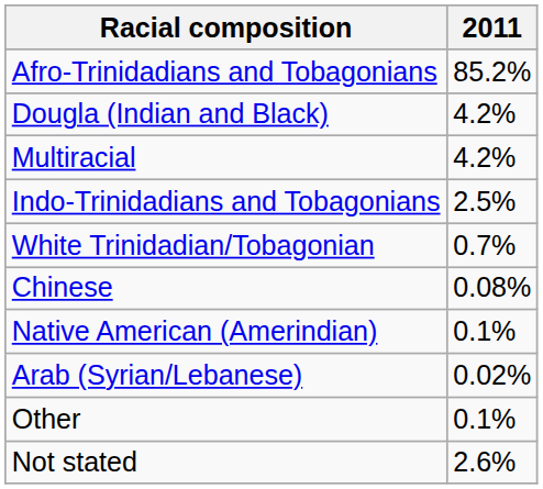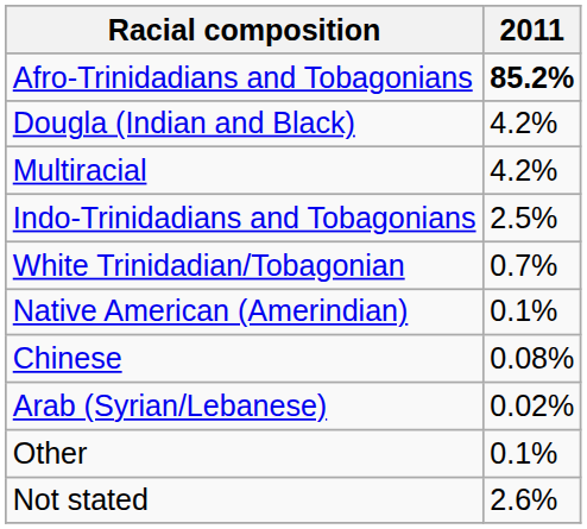 <table class="wikitable sortable collapsible" style="font-size: 90%;">
 <tr>
 <th>Racial composition</th>
 <th>2011</th>
 </tr>
 <tr>
 <td><a href='#'>Afro-Trinidadians and Tobagonians</a></td>
-<td>85.2%</td>
+<td><strong>85.2%</strong></td>
 </tr>
 <tr>
 <td><a href='#'>Dougla (Indian and Black)</a></td>
 <td>4.2%</td>
 </tr>
 <tr>
 <td><a href='#'>Multiracial</a></td>
 <td>4.2%</td>
 </tr>
 <tr>
 <td><a href='#'>Indo-Trinidadians and Tobagonians</a></td>
 <td>2.5%</td>
 </tr>
 <tr>
 <td><a href='#'>White Trinidadian/Tobagonian</a></td>
 <td>0.7%</td>
 </tr>
 <tr>
+<td><a href='#'>Native American (Amerindian)</a></td>
+<td>0.1%</td>
+</tr>
+<tr>
 <td><a href='#'>Chinese</a></td>
 <td>0.08%</td>
-</tr>
-<tr>
-<td><a href='#'>Native American (Amerindian)</a></td>
-<td>0.1%</td>
 </tr>
 <tr>
 <td><a href='#'>Arab (Syrian/Lebanese)</a></td>
 <td>0.02%</td>
 </tr>
 <tr>
 <td>Other</td>
 <td>0.1%</td>
 </tr>
 <tr>
 <td>Not stated</td>
 <td>2.6%</td>
 </tr>
 </table>
